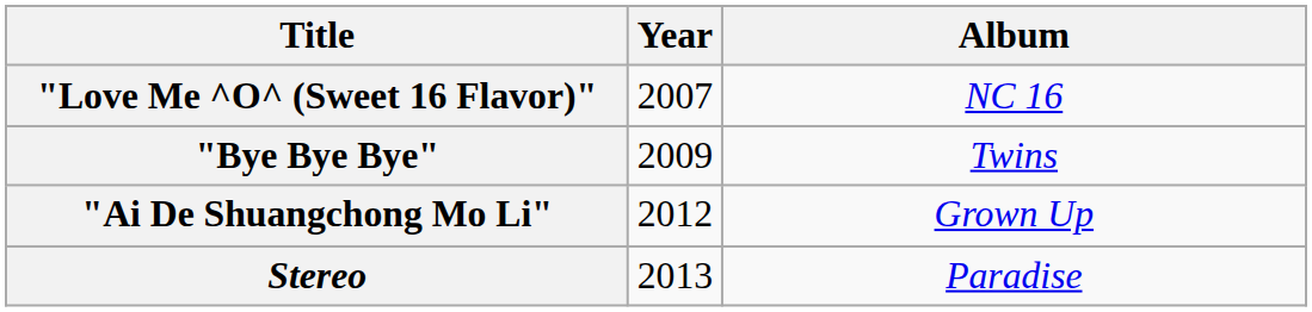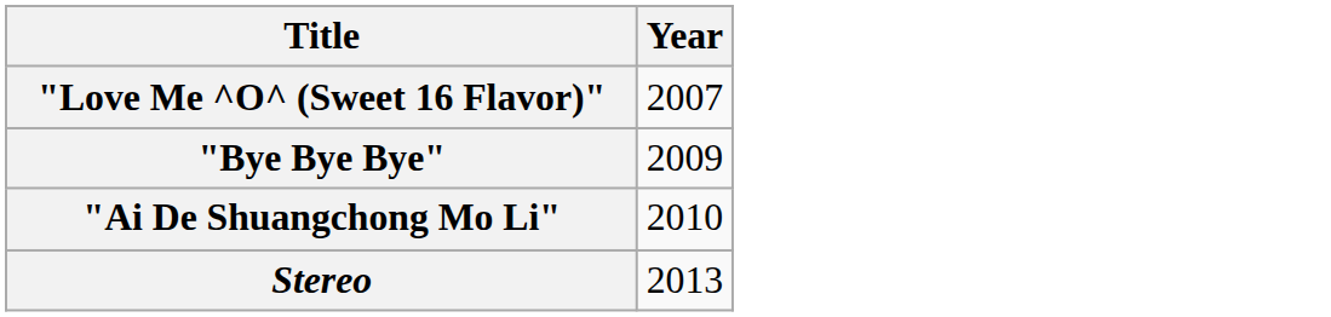 <table class="wikitable plainrowheaders" style="text-align:center;">
 <tr>
 <th scope="col" rowspan="1" style="width:16em;">Title</th>
 <th scope="col" rowspan="1">Year</th>
-<th scope="col" rowspan="1" style="width:15em;">Album</th>
 </tr>
 <tr>
 <th scope="row">"Love Me ^O^ (Sweet 16 Flavor)"</th>
 <td>2007</td>
-<td><em><a href='#'>NC 16</a></em></td>
 </tr>
 <tr>
 <th scope="row">"Bye Bye Bye"</th>
 <td>2009</td>
-<td><em><a href='#'>Twins</a></em></td>
 </tr>
 <tr>
 <th scope="row">"Ai De Shuangchong Mo Li"</th>
-<td>2012</td>
-<td><em><a href='#'>Grown Up</a></em></td>
+<td>2010</td>
 </tr>
 <tr>
 <th scope="row"><em>Stereo</em></th>
 <td>2013</td>
-<td><em><a href='#'>Paradise</a></em></td>
 </tr>
 </table>
